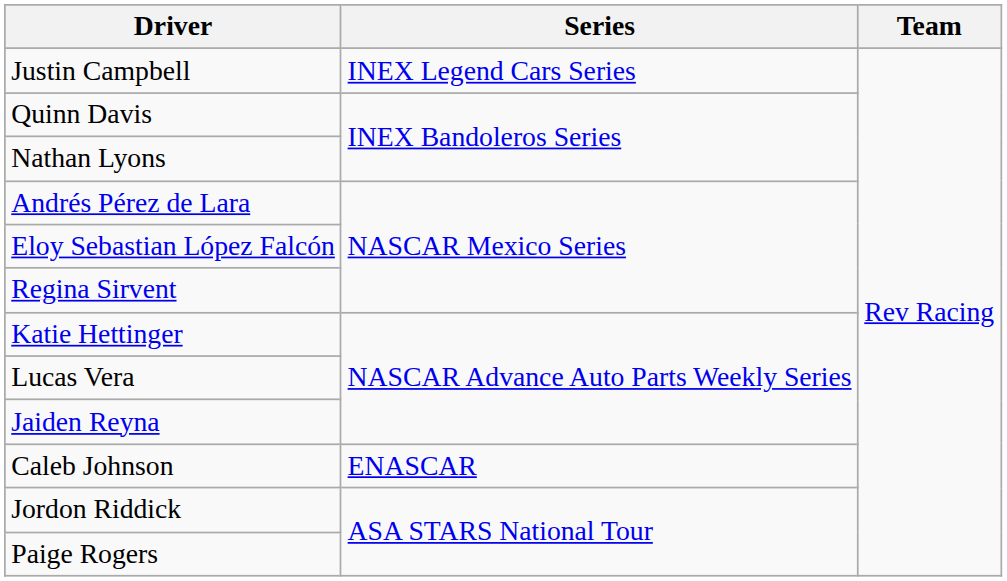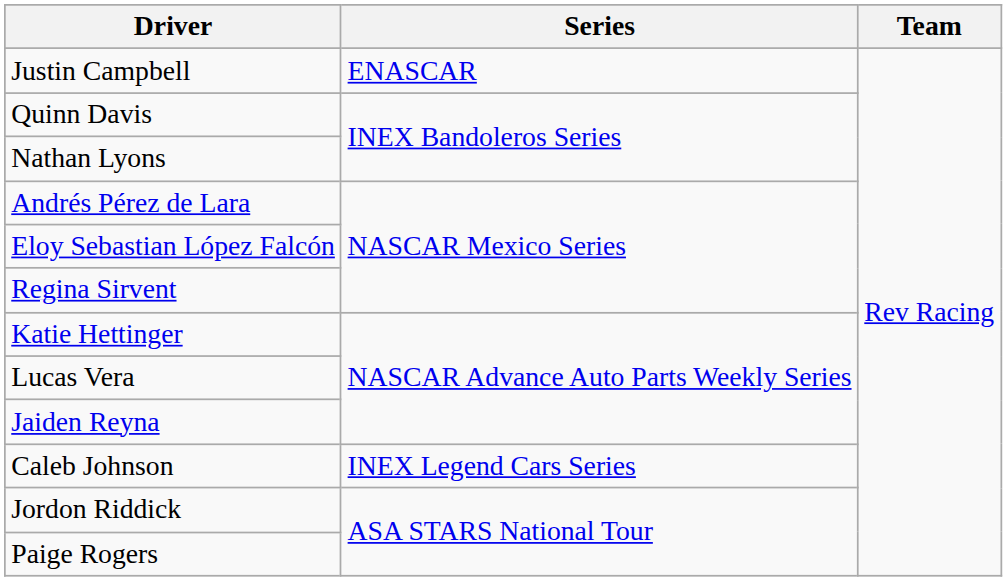 <table class="wikitable">
 <tr>
 <th>Driver</th>
 <th>Series</th>
 <th>Team</th>
 </tr>
 <tr>
 <td>Justin Campbell</td>
-<td><a href='#'>INEX Legend Cars Series</a></td>
+<td><a href='#'>ENASCAR</a></td>
 <td rowspan="12"><a href='#'>Rev Racing</a></td>
 </tr>
 <tr>
 <td>Quinn Davis</td>
 <td rowspan="2"><a href='#'>INEX Bandoleros Series</a></td>
 </tr>
 <tr>
 <td>Nathan Lyons</td>
 </tr>
 <tr>
 <td><a href='#'>Andrés Pérez de Lara</a></td>
 <td rowspan="3"><a href='#'>NASCAR Mexico Series</a></td>
 </tr>
 <tr>
 <td><a href='#'>Eloy Sebastian López Falcón</a></td>
 </tr>
 <tr>
 <td><a href='#'>Regina Sirvent</a></td>
 </tr>
 <tr>
 <td><a href='#'>Katie Hettinger</a></td>
 <td rowspan="3"><a href='#'>NASCAR Advance Auto Parts Weekly Series</a></td>
 </tr>
 <tr>
 <td>Lucas Vera</td>
 </tr>
 <tr>
 <td><a href='#'>Jaiden Reyna</a></td>
 </tr>
 <tr>
 <td>Caleb Johnson</td>
-<td><a href='#'>ENASCAR</a></td>
+<td><a href='#'>INEX Legend Cars Series</a></td>
 </tr>
 <tr>
 <td>Jordon Riddick</td>
 <td rowspan="2"><a href='#'>ASA STARS National Tour</a></td>
 </tr>
 <tr>
 <td>Paige Rogers</td>
 </tr>
 </table>
